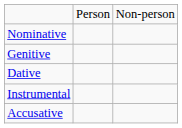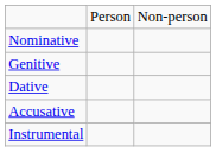 <table class="wikitable">
 <tr>
 <td></td>
 <td>Person</td>
 <td>Non-person</td>
 </tr>
 <tr>
 <td><a href='#'>Nominative</a></td>
 <td></td>
 <td></td>
 </tr>
 <tr>
 <td><a href='#'>Genitive</a></td>
 <td></td>
 <td></td>
 </tr>
 <tr>
 <td><a href='#'>Dative</a></td>
 <td></td>
 <td></td>
 </tr>
 <tr>
+<td><a href='#'>Accusative</a></td>
+<td></td>
+<td></td>
+</tr>
+<tr>
 <td><a href='#'>Instrumental</a></td>
 <td></td>
 <td></td>
 </tr>
-<tr>
-<td><a href='#'>Accusative</a></td>
-<td></td>
-<td></td>
-</tr>
 </table>
